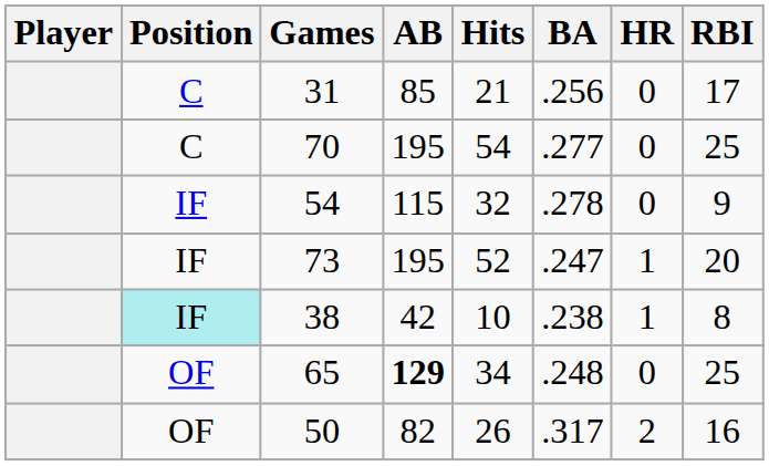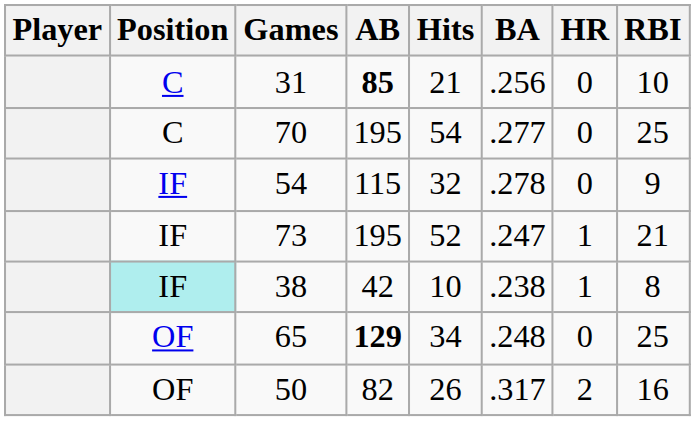 <table class="wikitable sortable plainrowheaders" style="text-align:center;">
 <tr>
 <th>Player</th>
 <th>Position</th>
 <th>Games</th>
 <th>AB</th>
 <th>Hits</th>
 <th>BA</th>
 <th>HR</th>
 <th>RBI</th>
 </tr>
 <tr>
 <th scope="row" style="text-align:center"></th>
 <td><a href='#'>C</a></td>
 <td>31</td>
-<td>85</td>
+<td><strong>85</strong></td>
 <td>21</td>
 <td>.256</td>
 <td>0</td>
-<td>17</td>
+<td>10</td>
 </tr>
 <tr>
 <th scope="row" style="text-align:center"></th>
 <td>C</td>
 <td>70</td>
 <td>195</td>
 <td>54</td>
 <td>.277</td>
 <td>0</td>
 <td>25</td>
 </tr>
 <tr>
 <th scope="row" style="text-align:center"></th>
 <td><a href='#'>IF</a></td>
 <td>54</td>
 <td>115</td>
 <td>32</td>
 <td>.278</td>
 <td>0</td>
 <td>9</td>
 </tr>
 <tr>
 <th scope="row" style="text-align:center"></th>
 <td>IF</td>
 <td>73</td>
 <td>195</td>
 <td>52</td>
 <td>.247</td>
 <td>1</td>
-<td>20</td>
+<td>21</td>
 </tr>
 <tr>
 <th scope="row" style="text-align:center"></th>
 <td style="background: paleturquoise;">IF</td>
 <td>38</td>
 <td>42</td>
 <td>10</td>
 <td>.238</td>
 <td>1</td>
 <td>8</td>
 </tr>
 <tr>
 <th scope="row" style="text-align:center"></th>
 <td><a href='#'>OF</a></td>
 <td>65</td>
 <td><strong>129</strong></td>
 <td>34</td>
 <td>.248</td>
 <td>0</td>
 <td>25</td>
 </tr>
 <tr>
 <th scope="row" style="text-align:center"></th>
 <td>OF</td>
 <td>50</td>
 <td>82</td>
 <td>26</td>
 <td>.317</td>
 <td>2</td>
 <td>16</td>
 </tr>
 </table>
